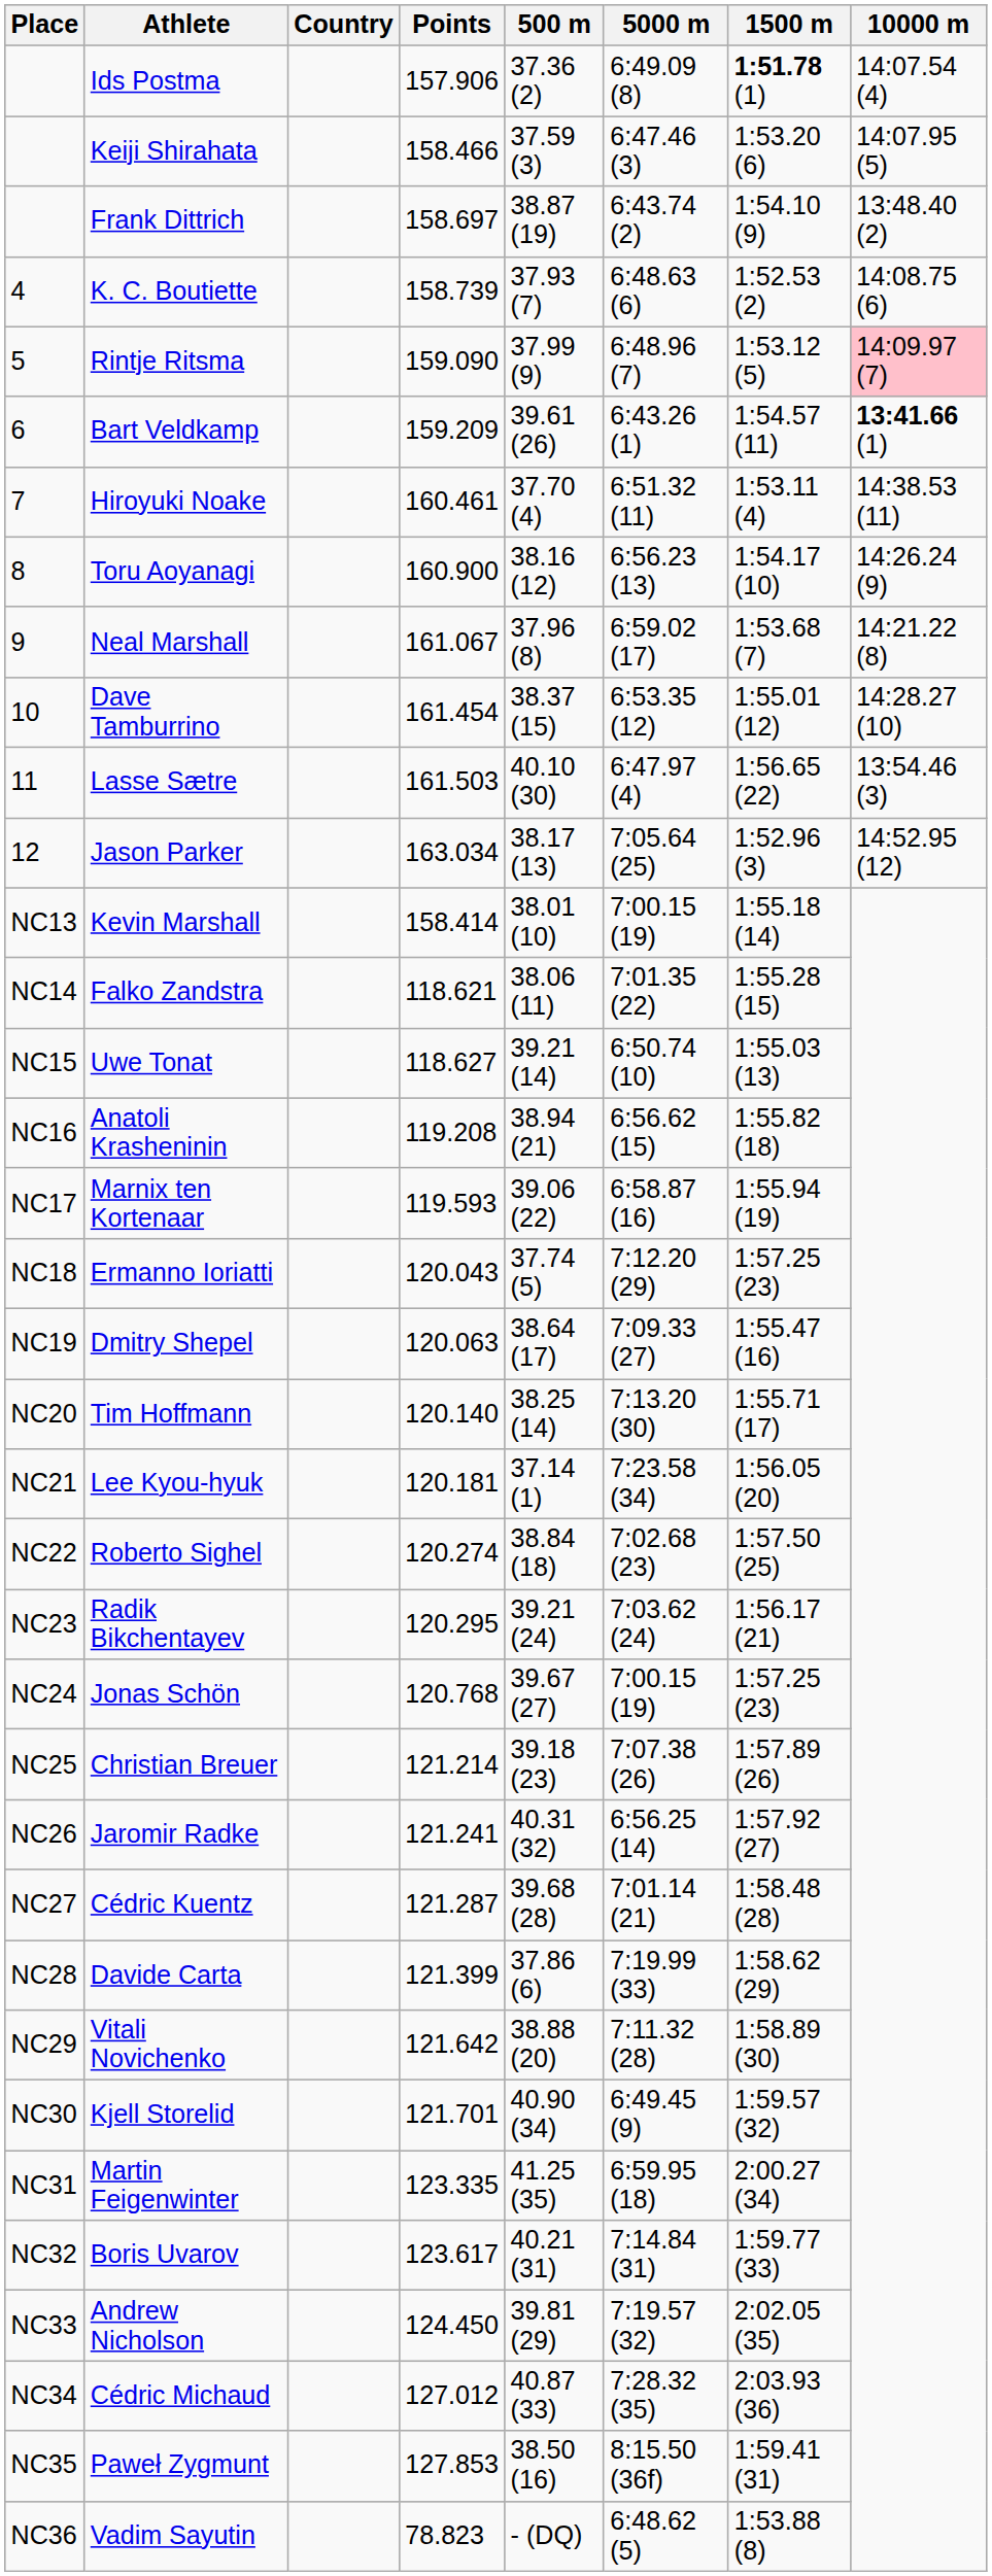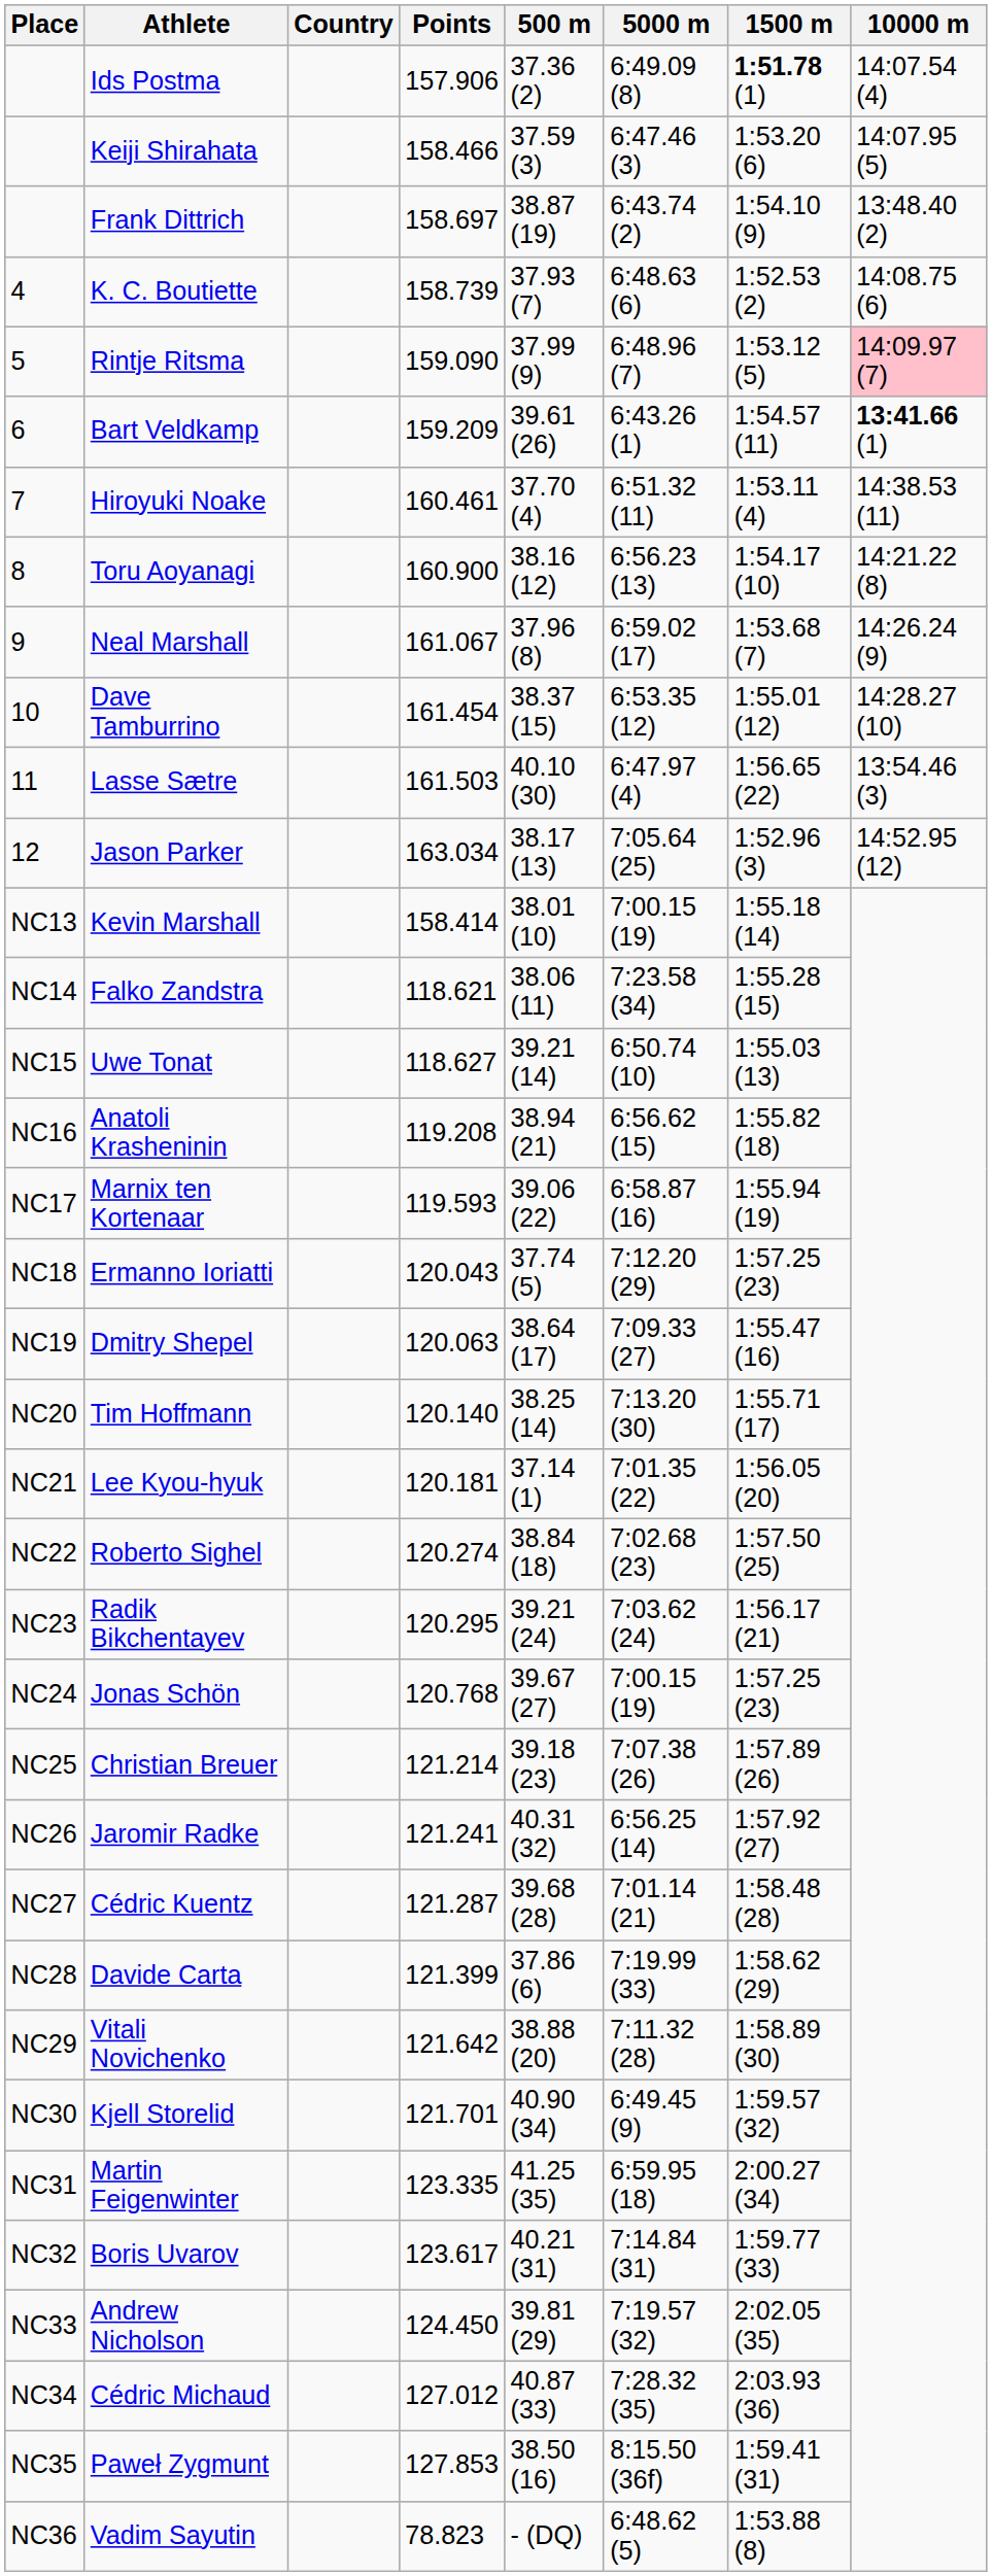 <table class="wikitable">
 <tr>
 <th>Place</th>
 <th>Athlete</th>
 <th>Country</th>
 <th>Points</th>
 <th>500 m</th>
 <th>5000 m</th>
 <th>1500 m</th>
 <th>10000 m</th>
 </tr>
 <tr>
 <td></td>
 <td><a href='#'>Ids Postma</a></td>
 <td></td>
 <td>157.906</td>
 <td>37.36 (2)</td>
 <td>6:49.09 (8)</td>
 <td><strong>1:51.78</strong> (1)</td>
 <td>14:07.54 (4)</td>
 </tr>
 <tr>
 <td></td>
 <td><a href='#'>Keiji Shirahata</a></td>
 <td></td>
 <td>158.466</td>
 <td>37.59 (3)</td>
 <td>6:47.46 (3)</td>
 <td>1:53.20 (6)</td>
 <td>14:07.95 (5)</td>
 </tr>
 <tr>
 <td></td>
 <td><a href='#'>Frank Dittrich</a></td>
 <td></td>
 <td>158.697</td>
 <td>38.87 (19)</td>
 <td>6:43.74 (2)</td>
 <td>1:54.10 (9)</td>
 <td>13:48.40 (2)</td>
 </tr>
 <tr>
 <td>4</td>
 <td><a href='#'>K. C. Boutiette</a></td>
 <td></td>
 <td>158.739</td>
 <td>37.93 (7)</td>
 <td>6:48.63 (6)</td>
 <td>1:52.53 (2)</td>
 <td>14:08.75 (6)</td>
 </tr>
 <tr>
 <td>5</td>
 <td><a href='#'>Rintje Ritsma</a></td>
 <td></td>
 <td>159.090</td>
 <td>37.99 (9)</td>
 <td>6:48.96 (7)</td>
 <td>1:53.12 (5)</td>
 <td style="background: pink;">14:09.97 (7)</td>
 </tr>
 <tr>
 <td>6</td>
 <td><a href='#'>Bart Veldkamp</a></td>
 <td></td>
 <td>159.209</td>
 <td>39.61 (26)</td>
 <td>6:43.26 (1)</td>
 <td>1:54.57 (11)</td>
 <td><strong>13:41.66</strong> (1)</td>
 </tr>
 <tr>
 <td>7</td>
 <td><a href='#'>Hiroyuki Noake</a></td>
 <td></td>
 <td>160.461</td>
 <td>37.70 (4)</td>
 <td>6:51.32 (11)</td>
 <td>1:53.11 (4)</td>
 <td>14:38.53 (11)</td>
 </tr>
 <tr>
 <td>8</td>
 <td><a href='#'>Toru Aoyanagi</a></td>
 <td></td>
 <td>160.900</td>
 <td>38.16 (12)</td>
 <td>6:56.23 (13)</td>
 <td>1:54.17 (10)</td>
-<td>14:26.24 (9)</td>
+<td>14:21.22 (8)</td>
 </tr>
 <tr>
 <td>9</td>
 <td><a href='#'>Neal Marshall</a></td>
 <td></td>
 <td>161.067</td>
 <td>37.96 (8)</td>
 <td>6:59.02 (17)</td>
 <td>1:53.68 (7)</td>
-<td>14:21.22 (8)</td>
+<td>14:26.24 (9)</td>
 </tr>
 <tr>
 <td>10</td>
 <td><a href='#'>Dave Tamburrino</a></td>
 <td></td>
 <td>161.454</td>
 <td>38.37 (15)</td>
 <td>6:53.35 (12)</td>
 <td>1:55.01 (12)</td>
 <td>14:28.27 (10)</td>
 </tr>
 <tr>
 <td>11</td>
 <td><a href='#'>Lasse Sætre</a></td>
 <td></td>
 <td>161.503</td>
 <td>40.10 (30)</td>
 <td>6:47.97 (4)</td>
 <td>1:56.65 (22)</td>
 <td>13:54.46 (3)</td>
 </tr>
 <tr>
 <td>12</td>
 <td><a href='#'>Jason Parker</a></td>
 <td></td>
 <td>163.034</td>
 <td>38.17 (13)</td>
 <td>7:05.64 (25)</td>
 <td>1:52.96 (3)</td>
 <td>14:52.95 (12)</td>
 </tr>
 <tr>
 <td>NC13</td>
 <td><a href='#'>Kevin Marshall</a></td>
 <td></td>
 <td>158.414</td>
 <td>38.01 (10)</td>
 <td>7:00.15 (19)</td>
 <td>1:55.18 (14)</td>
 </tr>
 <tr>
 <td>NC14</td>
 <td><a href='#'>Falko Zandstra</a></td>
 <td></td>
 <td>118.621</td>
 <td>38.06 (11)</td>
-<td>7:01.35 (22)</td>
+<td>7:23.58 (34)</td>
 <td>1:55.28 (15)</td>
 </tr>
 <tr>
 <td>NC15</td>
 <td><a href='#'>Uwe Tonat</a></td>
 <td></td>
 <td>118.627</td>
 <td>39.21 (14)</td>
 <td>6:50.74 (10)</td>
 <td>1:55.03 (13)</td>
 </tr>
 <tr>
 <td>NC16</td>
 <td><a href='#'>Anatoli Krasheninin</a></td>
 <td></td>
 <td>119.208</td>
 <td>38.94 (21)</td>
 <td>6:56.62 (15)</td>
 <td>1:55.82 (18)</td>
 </tr>
 <tr>
 <td>NC17</td>
 <td><a href='#'>Marnix ten Kortenaar</a></td>
 <td></td>
 <td>119.593</td>
 <td>39.06 (22)</td>
 <td>6:58.87 (16)</td>
 <td>1:55.94 (19)</td>
 </tr>
 <tr>
 <td>NC18</td>
 <td><a href='#'>Ermanno Ioriatti</a></td>
 <td></td>
 <td>120.043</td>
 <td>37.74 (5)</td>
 <td>7:12.20 (29)</td>
 <td>1:57.25 (23)</td>
 </tr>
 <tr>
 <td>NC19</td>
 <td><a href='#'>Dmitry Shepel</a></td>
 <td></td>
 <td>120.063</td>
 <td>38.64 (17)</td>
 <td>7:09.33 (27)</td>
 <td>1:55.47 (16)</td>
 </tr>
 <tr>
 <td>NC20</td>
 <td><a href='#'>Tim Hoffmann</a></td>
 <td></td>
 <td>120.140</td>
 <td>38.25 (14)</td>
 <td>7:13.20 (30)</td>
 <td>1:55.71 (17)</td>
 </tr>
 <tr>
 <td>NC21</td>
 <td><a href='#'>Lee Kyou-hyuk</a></td>
 <td></td>
 <td>120.181</td>
 <td>37.14 (1)</td>
-<td>7:23.58 (34)</td>
+<td>7:01.35 (22)</td>
 <td>1:56.05 (20)</td>
 </tr>
 <tr>
 <td>NC22</td>
 <td><a href='#'>Roberto Sighel</a></td>
 <td></td>
 <td>120.274</td>
 <td>38.84 (18)</td>
 <td>7:02.68 (23)</td>
 <td>1:57.50 (25)</td>
 </tr>
 <tr>
 <td>NC23</td>
 <td><a href='#'>Radik Bikchentayev</a></td>
 <td></td>
 <td>120.295</td>
 <td>39.21 (24)</td>
 <td>7:03.62 (24)</td>
 <td>1:56.17 (21)</td>
 </tr>
 <tr>
 <td>NC24</td>
 <td><a href='#'>Jonas Schön</a></td>
 <td></td>
 <td>120.768</td>
 <td>39.67 (27)</td>
 <td>7:00.15 (19)</td>
 <td>1:57.25 (23)</td>
 </tr>
 <tr>
 <td>NC25</td>
 <td><a href='#'>Christian Breuer</a></td>
 <td></td>
 <td>121.214</td>
 <td>39.18 (23)</td>
 <td>7:07.38 (26)</td>
 <td>1:57.89 (26)</td>
 </tr>
 <tr>
 <td>NC26</td>
 <td><a href='#'>Jaromir Radke</a></td>
 <td></td>
 <td>121.241</td>
 <td>40.31 (32)</td>
 <td>6:56.25 (14)</td>
 <td>1:57.92 (27)</td>
 </tr>
 <tr>
 <td>NC27</td>
 <td><a href='#'>Cédric Kuentz</a></td>
 <td></td>
 <td>121.287</td>
 <td>39.68 (28)</td>
 <td>7:01.14 (21)</td>
 <td>1:58.48 (28)</td>
 </tr>
 <tr>
 <td>NC28</td>
 <td><a href='#'>Davide Carta</a></td>
 <td></td>
 <td>121.399</td>
 <td>37.86 (6)</td>
 <td>7:19.99 (33)</td>
 <td>1:58.62 (29)</td>
 </tr>
 <tr>
 <td>NC29</td>
 <td><a href='#'>Vitali Novichenko</a></td>
 <td></td>
 <td>121.642</td>
 <td>38.88 (20)</td>
 <td>7:11.32 (28)</td>
 <td>1:58.89 (30)</td>
 </tr>
 <tr>
 <td>NC30</td>
 <td><a href='#'>Kjell Storelid</a></td>
 <td></td>
 <td>121.701</td>
 <td>40.90 (34)</td>
 <td>6:49.45 (9)</td>
 <td>1:59.57 (32)</td>
 </tr>
 <tr>
 <td>NC31</td>
 <td><a href='#'>Martin Feigenwinter</a></td>
 <td></td>
 <td>123.335</td>
 <td>41.25 (35)</td>
 <td>6:59.95 (18)</td>
 <td>2:00.27 (34)</td>
 </tr>
 <tr>
 <td>NC32</td>
 <td><a href='#'>Boris Uvarov</a></td>
 <td></td>
 <td>123.617</td>
 <td>40.21 (31)</td>
 <td>7:14.84 (31)</td>
 <td>1:59.77 (33)</td>
 </tr>
 <tr>
 <td>NC33</td>
 <td><a href='#'>Andrew Nicholson</a></td>
 <td></td>
 <td>124.450</td>
 <td>39.81 (29)</td>
 <td>7:19.57 (32)</td>
 <td>2:02.05 (35)</td>
 </tr>
 <tr>
 <td>NC34</td>
 <td><a href='#'>Cédric Michaud</a></td>
 <td></td>
 <td>127.012</td>
 <td>40.87 (33)</td>
 <td>7:28.32 (35)</td>
 <td>2:03.93 (36)</td>
 </tr>
 <tr>
 <td>NC35</td>
 <td><a href='#'>Paweł Zygmunt</a></td>
 <td></td>
 <td>127.853</td>
 <td>38.50 (16)</td>
 <td>8:15.50 (36f)</td>
 <td>1:59.41 (31)</td>
 </tr>
 <tr>
 <td>NC36</td>
 <td><a href='#'>Vadim Sayutin</a></td>
 <td></td>
 <td>78.823</td>
 <td>- (DQ)</td>
 <td>6:48.62 (5)</td>
 <td>1:53.88 (8)</td>
 </tr>
 </table>
